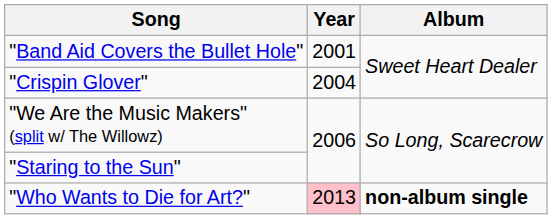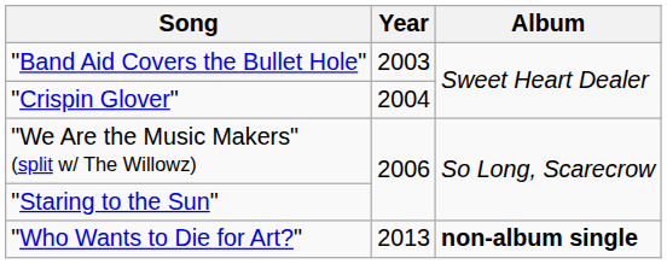 <table class="wikitable">
 <tr>
 <th>Song</th>
 <th>Year</th>
 <th>Album</th>
 </tr>
 <tr>
 <td>"<a href='#'>Band Aid Covers the Bullet Hole</a>"</td>
-<td>2001</td>
+<td>2003</td>
 <td rowspan="2"><em>Sweet Heart Dealer</em></td>
 </tr>
 <tr>
 <td>"<a href='#'>Crispin Glover</a>"</td>
 <td>2004</td>
 </tr>
 <tr>
 <td>"We Are the Music Makers"<br><small>(<a href='#'>split</a> w/ The Willowz)</small></td>
 <td rowspan="2">2006</td>
 <td rowspan="2"><em>So Long, Scarecrow</em></td>
 </tr>
 <tr>
 <td>"<a href='#'>Staring to the Sun</a>"</td>
 </tr>
 <tr>
 <td>"<a href='#'>Who Wants to Die for Art?</a>"</td>
-<td style="background: pink;">2013</td>
+<td>2013</td>
 <td><strong>non-album single</strong></td>
 </tr>
 </table>
